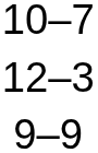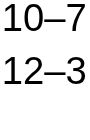 <table style="text-align:center">
 <tr>
 <th width=200></th>
 <th width=100></th>
 <th width=200></th>
 </tr>
 <tr>
 <td align=right><strong></strong></td>
 <td>10–7</td>
 <td align=left></td>
 </tr>
 <tr>
 <td align=right><strong></strong></td>
 <td>12–3</td>
 <td align=left></td>
 </tr>
-<tr>
-<td align=right><strong></strong></td>
-<td>9–9</td>
-<td align=left><strong></strong></td>
-</tr>
 </table>
